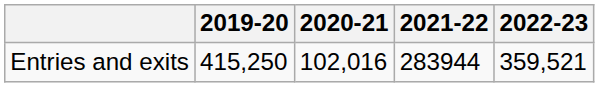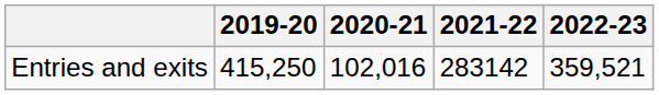 <table class="wikitable">
 <tr>
 <th></th>
 <th>2019-20</th>
 <th>2020-21</th>
 <th>2021-22</th>
 <th>2022-23</th>
 </tr>
 <tr>
 <td>Entries and exits</td>
 <td>415,250</td>
 <td>102,016</td>
-<td>283944</td>
+<td>283142</td>
 <td>359,521</td>
 </tr>
 </table>
